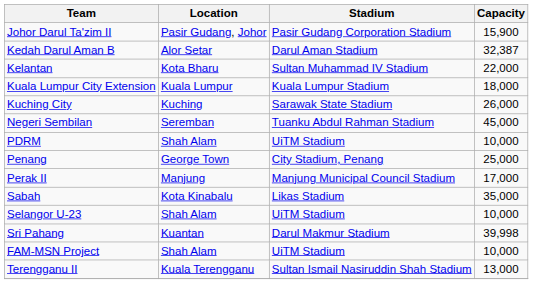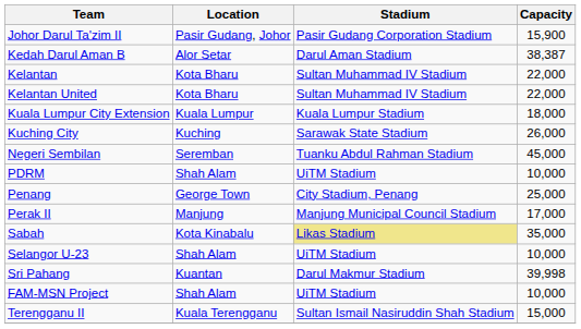 <table class="wikitable sortable">
 <tr>
 <th>Team</th>
 <th>Location</th>
 <th>Stadium</th>
 <th>Capacity</th>
 </tr>
 <tr>
 <td><a href='#'>Johor Darul Ta'zim II</a></td>
 <td><a href='#'>Pasir Gudang</a>, <a href='#'>Johor</a></td>
 <td><a href='#'>Pasir Gudang Corporation Stadium</a></td>
 <td align=center>15,900</td>
 </tr>
 <tr>
 <td><a href='#'>Kedah Darul Aman B</a></td>
 <td><a href='#'>Alor Setar</a></td>
 <td><a href='#'>Darul Aman Stadium</a></td>
-<td align="center">32,387</td>
+<td align="center">38,387</td>
 </tr>
 <tr>
 <td><a href='#'>Kelantan</a></td>
+<td><a href='#'>Kota Bharu</a></td>
+<td><a href='#'>Sultan Muhammad IV Stadium</a></td>
+<td align="center">22,000</td>
+</tr>
+<tr>
+<td><a href='#'>Kelantan United</a></td>
 <td><a href='#'>Kota Bharu</a></td>
 <td><a href='#'>Sultan Muhammad IV Stadium</a></td>
 <td align="center">22,000</td>
 </tr>
 <tr>
 <td><a href='#'>Kuala Lumpur City Extension</a></td>
 <td><a href='#'>Kuala Lumpur</a></td>
 <td><a href='#'>Kuala Lumpur Stadium</a></td>
 <td align="center">18,000</td>
 </tr>
 <tr>
 <td><a href='#'>Kuching City</a></td>
 <td><a href='#'>Kuching</a></td>
 <td><a href='#'>Sarawak State Stadium</a></td>
 <td align=center>26,000</td>
 </tr>
 <tr>
 <td><a href='#'>Negeri Sembilan</a></td>
 <td><a href='#'>Seremban</a></td>
 <td><a href='#'>Tuanku Abdul Rahman Stadium</a></td>
 <td align=center>45,000</td>
 </tr>
 <tr>
 <td><a href='#'>PDRM</a></td>
 <td><a href='#'>Shah Alam</a></td>
 <td><a href='#'>UiTM Stadium</a></td>
 <td align=center>10,000</td>
 </tr>
 <tr>
 <td><a href='#'>Penang</a></td>
 <td><a href='#'>George Town</a></td>
 <td><a href='#'>City Stadium, Penang</a></td>
 <td align=center>25,000</td>
 </tr>
 <tr>
 <td><a href='#'>Perak II</a></td>
 <td><a href='#'>Manjung</a></td>
 <td><a href='#'>Manjung Municipal Council Stadium</a></td>
 <td align="center">17,000</td>
 </tr>
 <tr>
 <td><a href='#'>Sabah</a></td>
 <td><a href='#'>Kota Kinabalu</a></td>
-<td><a href='#'>Likas Stadium</a></td>
+<td style="background: khaki;"><a href='#'>Likas Stadium</a></td>
 <td align=center>35,000</td>
 </tr>
 <tr>
 <td><a href='#'>Selangor U-23</a></td>
 <td><a href='#'>Shah Alam</a></td>
 <td><a href='#'>UiTM Stadium</a></td>
 <td align=center>10,000</td>
 </tr>
 <tr>
 <td><a href='#'>Sri Pahang</a></td>
 <td><a href='#'>Kuantan</a></td>
 <td><a href='#'>Darul Makmur Stadium</a></td>
 <td align="center">39,998</td>
 </tr>
 <tr>
 <td><a href='#'>FAM-MSN Project</a></td>
 <td><a href='#'>Shah Alam</a></td>
 <td><a href='#'>UiTM Stadium</a></td>
 <td align=center>10,000</td>
 </tr>
 <tr>
 <td><a href='#'>Terengganu II</a></td>
 <td><a href='#'>Kuala Terengganu</a></td>
 <td><a href='#'>Sultan Ismail Nasiruddin Shah Stadium</a></td>
-<td align=center>13,000</td>
+<td align=center>15,000</td>
 </tr>
 <tr>
 </tr>
 </table>
